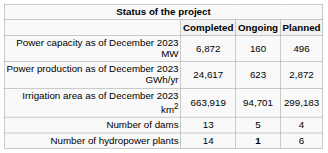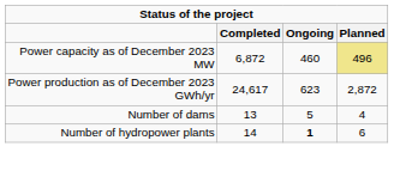 <table class="wikitable" align="center">
 <tr>
 <td align=center colspan=4><strong>Status of the project</strong></td>
 </tr>
 <tr>
 <td></td>
 <th>Completed</th>
 <th>Ongoing</th>
 <th>Planned</th>
 </tr>
 <tr>
 <td align=right>Power capacity as of December 2023<br>MW</td>
 <td align=center>6,872</td>
-<td align=center>160</td>
-<td align=center>496</td>
+<td align=center>460</td>
+<td align=center style="background: khaki;">496</td>
 </tr>
 <tr>
 <td align=right>Power production as of December 2023<br>GWh/yr</td>
 <td align=center>24,617</td>
 <td align=center>623</td>
 <td align=center>2,872</td>
-</tr>
-<tr>
-<td align=right>Irrigation area as of December 2023<br>km<sup>2</sup></td>
-<td align=center>663,919</td>
-<td align=center>94,701</td>
-<td align=center>299,183</td>
 </tr>
 <tr>
 <td align=right>Number of dams</td>
 <td align=center>13</td>
 <td align=center>5</td>
 <td align=center>4</td>
 </tr>
 <tr>
 <td align=right>Number of hydropower plants</td>
 <td align=center>14</td>
 <td align=center><strong>1</strong></td>
 <td align=center>6</td>
 </tr>
 </table>
